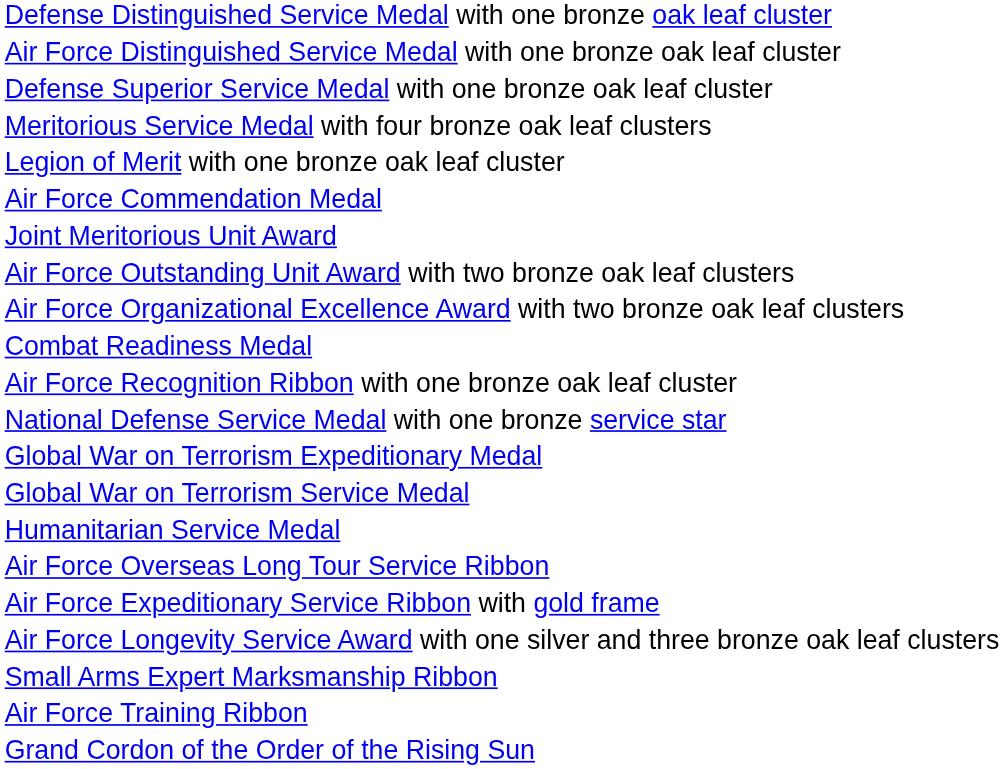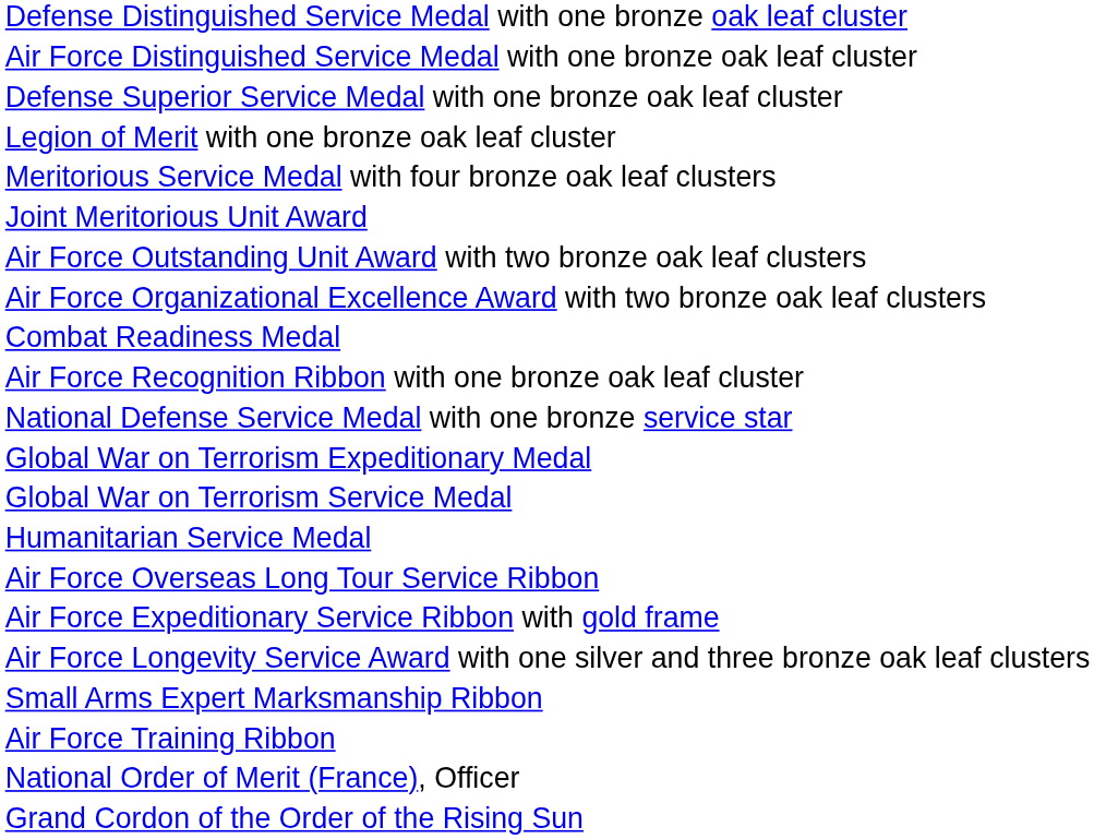 <table>
 <tr>
 <td></td>
 <td><a href='#'>Defense Distinguished Service Medal</a> with one bronze <a href='#'>oak leaf cluster</a></td>
 </tr>
 <tr>
 <td></td>
 <td><a href='#'>Air Force Distinguished Service Medal</a> with one bronze oak leaf cluster</td>
 </tr>
 <tr>
 <td></td>
 <td><a href='#'>Defense Superior Service Medal</a> with one bronze oak leaf cluster</td>
 </tr>
 <tr>
 <td></td>
-<td><a href='#'>Meritorious Service Medal</a> with four bronze oak leaf clusters</td>
-</tr>
-<tr>
-<td></td>
 <td><a href='#'>Legion of Merit</a> with one bronze oak leaf cluster</td>
 </tr>
 <tr>
 <td></td>
-<td><a href='#'>Air Force Commendation Medal</a></td>
+<td><a href='#'>Meritorious Service Medal</a> with four bronze oak leaf clusters</td>
 </tr>
 <tr>
 <td></td>
 <td><a href='#'>Joint Meritorious Unit Award</a></td>
 </tr>
 <tr>
 <td></td>
 <td><a href='#'>Air Force Outstanding Unit Award</a> with two bronze oak leaf clusters</td>
 </tr>
 <tr>
 <td></td>
 <td><a href='#'>Air Force Organizational Excellence Award</a> with two bronze oak leaf clusters</td>
 </tr>
 <tr>
 <td></td>
 <td><a href='#'>Combat Readiness Medal</a></td>
 </tr>
 <tr>
 <td></td>
 <td><a href='#'>Air Force Recognition Ribbon</a> with one bronze oak leaf cluster</td>
 </tr>
 <tr>
 <td></td>
 <td><a href='#'>National Defense Service Medal</a> with one bronze <a href='#'>service star</a></td>
 </tr>
 <tr>
 <td></td>
 <td><a href='#'>Global War on Terrorism Expeditionary Medal</a></td>
 </tr>
 <tr>
 <td></td>
 <td><a href='#'>Global War on Terrorism Service Medal</a></td>
 </tr>
 <tr>
 <td></td>
 <td><a href='#'>Humanitarian Service Medal</a></td>
 </tr>
 <tr>
 <td></td>
 <td><a href='#'>Air Force Overseas Long Tour Service Ribbon</a></td>
 </tr>
 <tr>
 <td></td>
 <td><a href='#'>Air Force Expeditionary Service Ribbon</a> with <a href='#'>gold frame</a></td>
 </tr>
 <tr>
 <td></td>
 <td><a href='#'>Air Force Longevity Service Award</a> with one silver and three bronze oak leaf clusters</td>
 </tr>
 <tr>
 <td></td>
 <td><a href='#'>Small Arms Expert Marksmanship Ribbon</a></td>
 </tr>
 <tr>
 <td></td>
 <td><a href='#'>Air Force Training Ribbon</a></td>
 </tr>
 <tr>
 <td></td>
+<td><a href='#'>National Order of Merit (France)</a>, Officer</td>
+</tr>
+<tr>
+<td></td>
 <td><a href='#'>Grand Cordon of the Order of the Rising Sun</a></td>
 </tr>
 </table>
